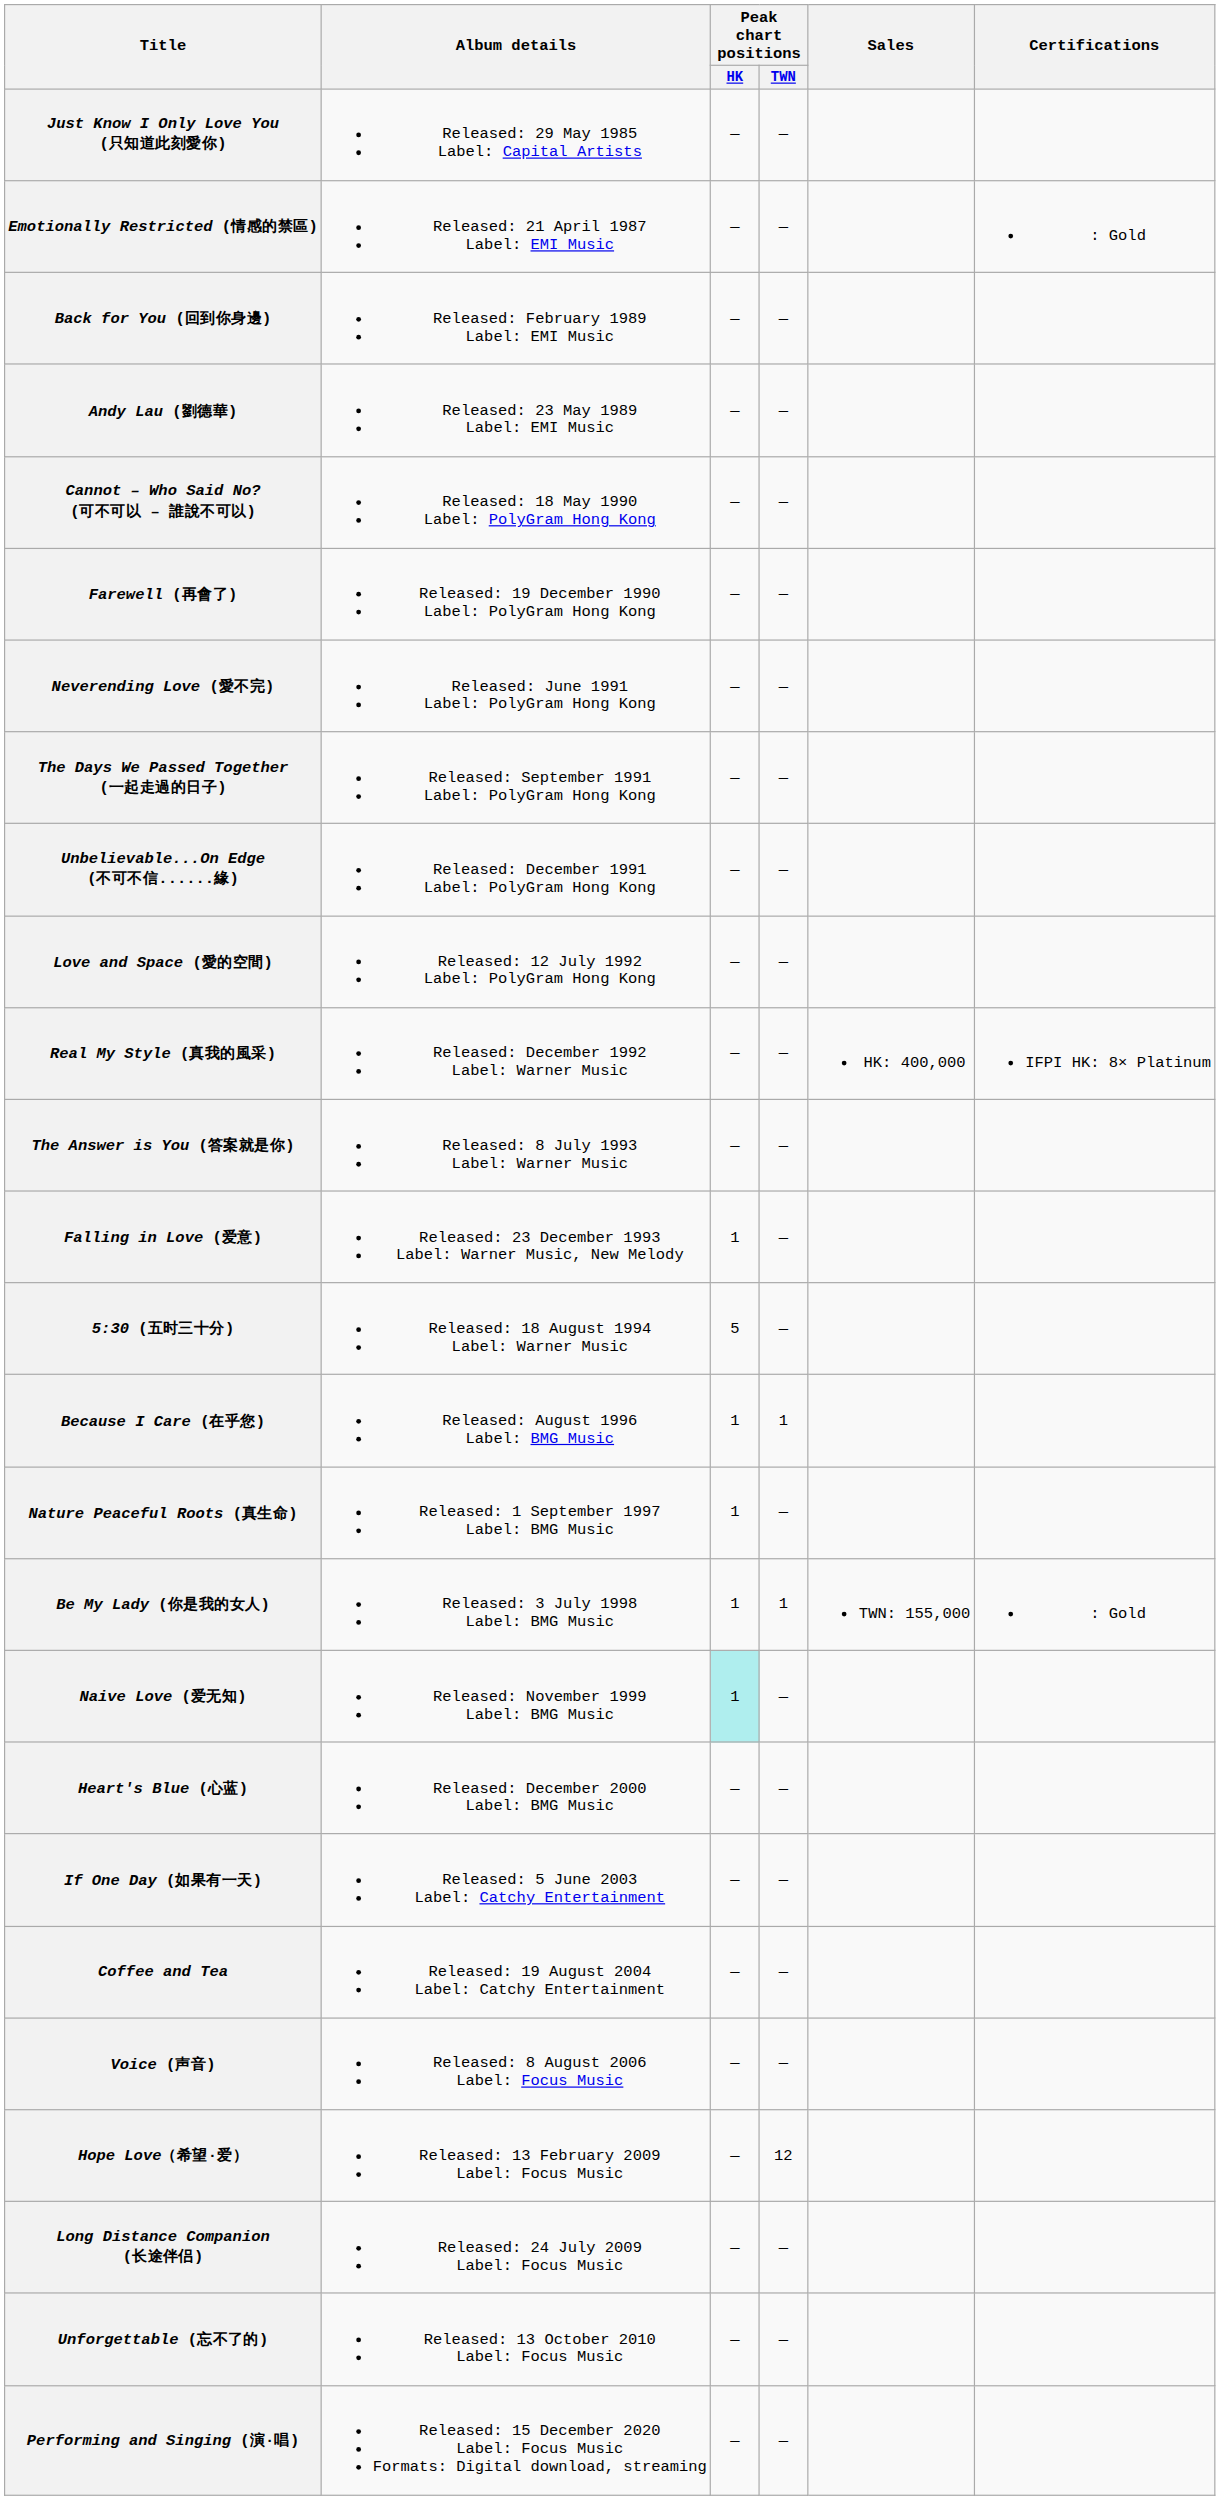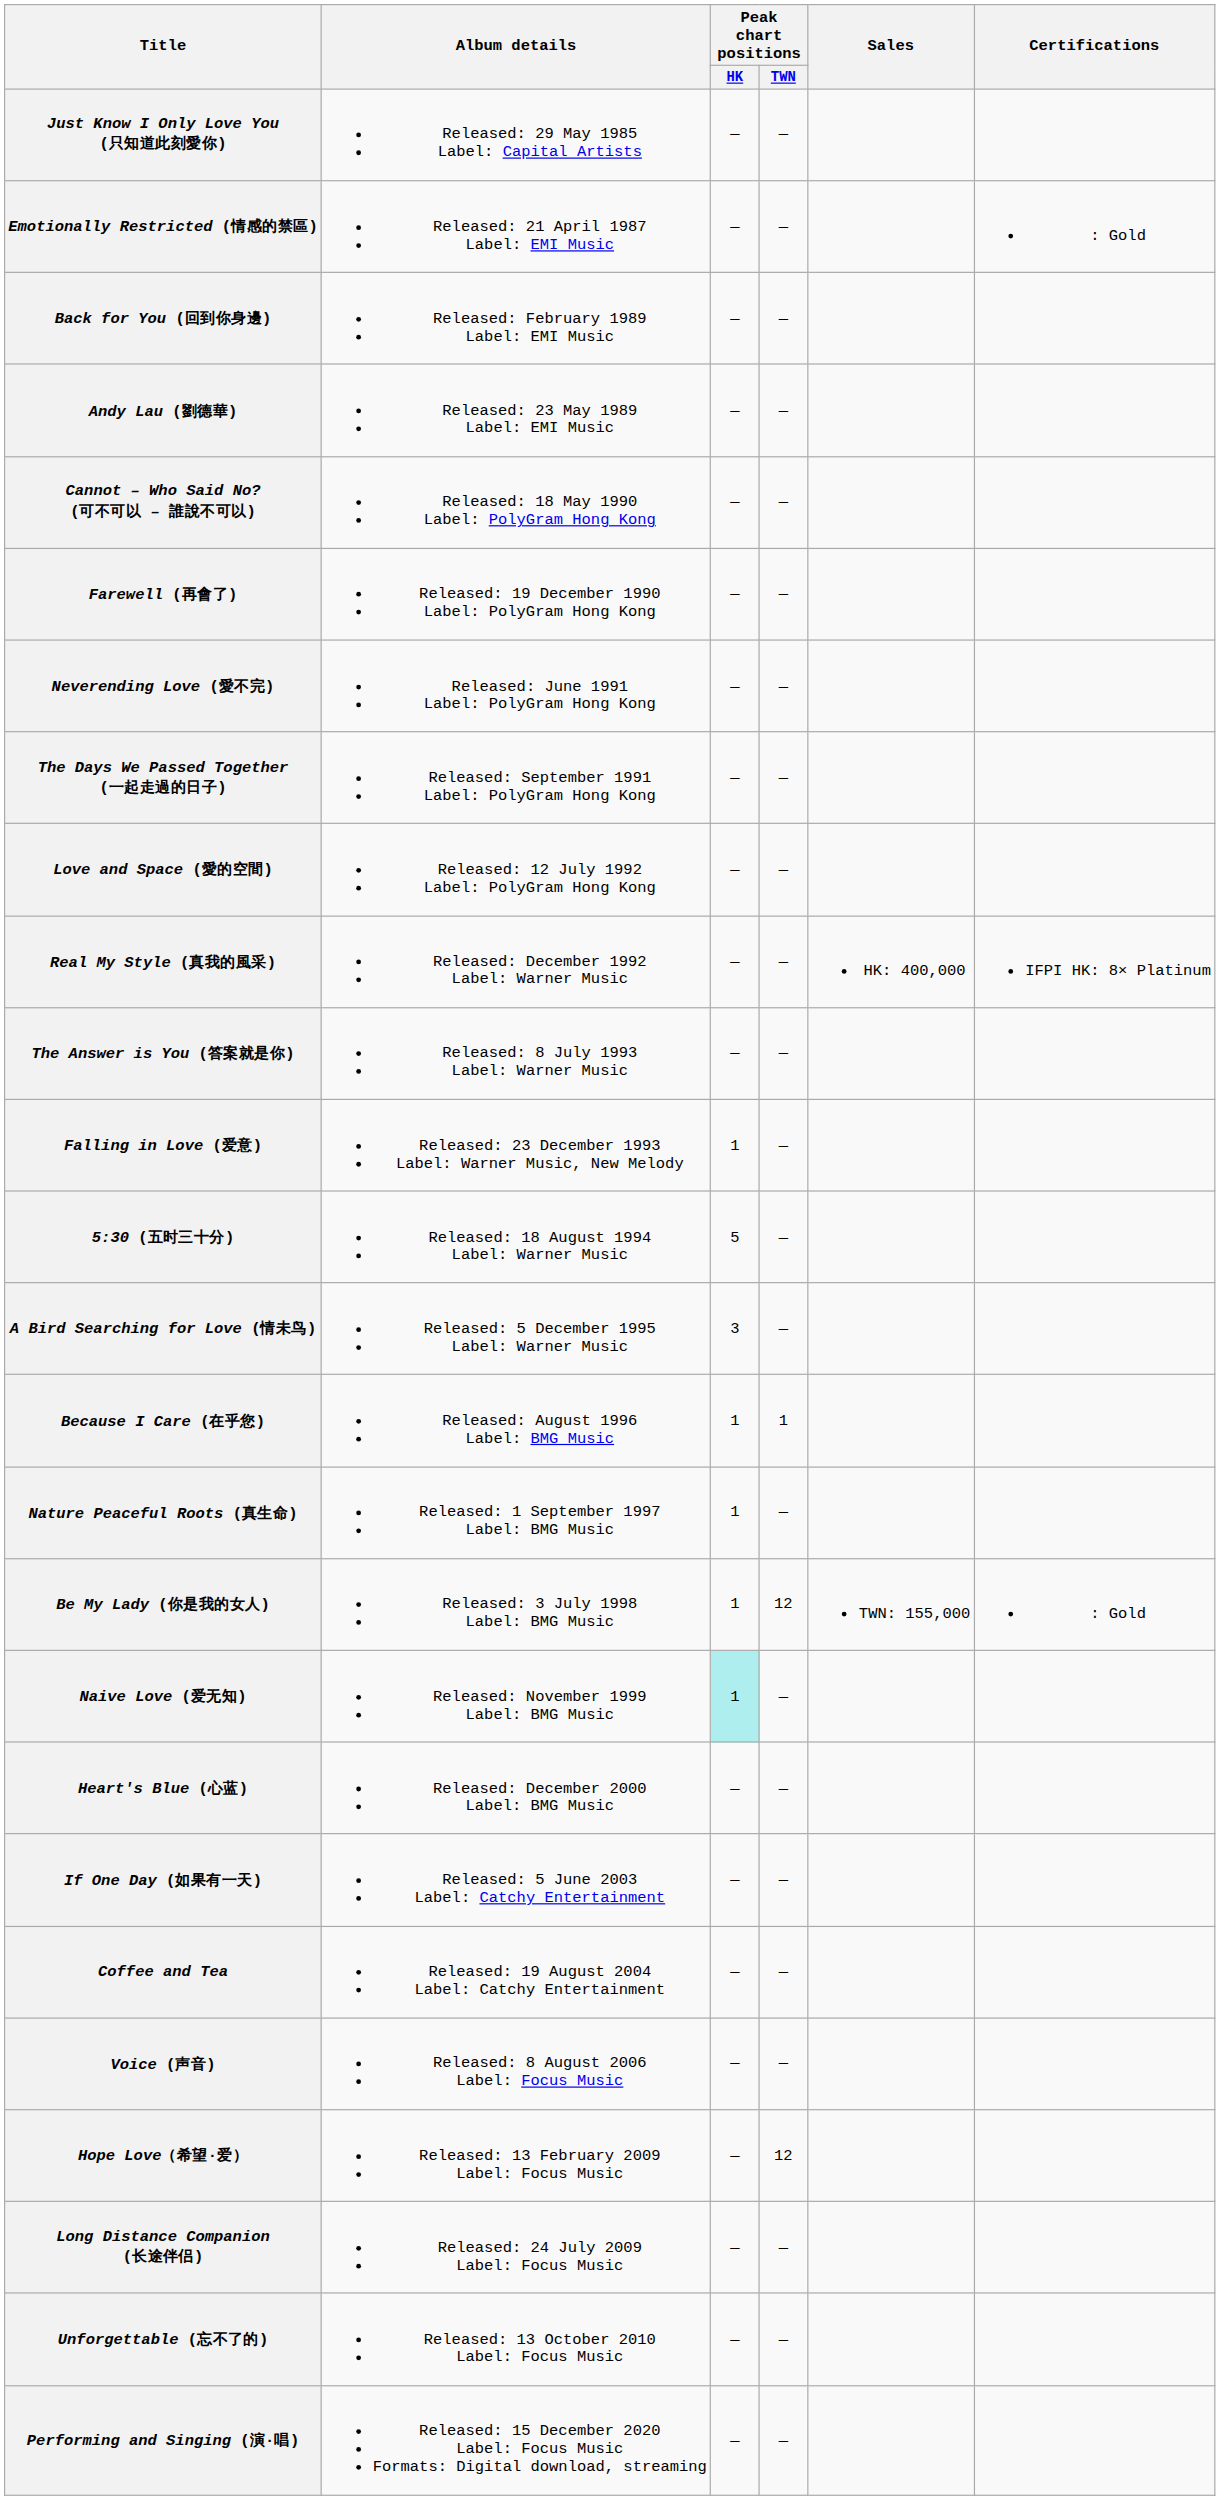 <table class="wikitable plainrowheaders" style="text-align:center;">
 <tr>
 <th rowspan="2">Title</th>
 <th rowspan="2">Album details</th>
 <th colspan="2">Peak chart positions</th>
 <th rowspan="2">Sales</th>
 <th rowspan="2">Certifications</th>
 </tr>
 <tr>
 <th scope="col" style="width:3em;font-size:90%;"><a href='#'>HK</a><br></th>
 <th scope="col" style="width:3em;font-size:90%;"><a href='#'>TWN</a><br></th>
 </tr>
 <tr>
 <th scope="row"><em>Just Know I Only Love You</em><br>(只知道此刻愛你)</th>
 <td><br><ul><li>Released: 29 May 1985</li><li>Label: <a href='#'>Capital Artists</a></li></ul></td>
 <td>—</td>
 <td>—</td>
 <td></td>
 <td></td>
 </tr>
 <tr>
 <th scope="row"><em>Emotionally Restricted</em> (情感的禁區)</th>
 <td><br><ul><li>Released: 21 April 1987</li><li>Label: <a href='#'>EMI Music</a></li></ul></td>
 <td>—</td>
 <td>—</td>
 <td></td>
 <td><br><ul><li>: Gold</li></ul></td>
 </tr>
 <tr>
 <th scope="row"><em>Back for You</em> (回到你身邊)</th>
 <td><br><ul><li>Released: February 1989</li><li>Label: EMI Music</li></ul></td>
 <td>—</td>
 <td>—</td>
 <td></td>
 <td></td>
 </tr>
 <tr>
 <th scope="row"><em>Andy Lau</em> (劉德華)</th>
 <td><br><ul><li>Released: 23 May 1989</li><li>Label: EMI Music</li></ul></td>
 <td>—</td>
 <td>—</td>
 <td></td>
 <td></td>
 </tr>
 <tr>
 <th scope="row"><em>Cannot – Who Said No?</em><br>(可不可以 – 誰說不可以)</th>
 <td><br><ul><li>Released: 18 May 1990</li><li>Label: <a href='#'>PolyGram Hong Kong</a></li></ul></td>
 <td>—</td>
 <td>—</td>
 <td></td>
 <td></td>
 </tr>
 <tr>
 <th scope="row"><em>Farewell</em> (再會了)</th>
 <td><br><ul><li>Released: 19 December 1990</li><li>Label: PolyGram Hong Kong</li></ul></td>
 <td>—</td>
 <td>—</td>
 <td></td>
 <td></td>
 </tr>
 <tr>
 <th scope="row"><em>Neverending Love</em> (愛不完)</th>
 <td><br><ul><li>Released: June 1991</li><li>Label: PolyGram Hong Kong</li></ul></td>
 <td>—</td>
 <td>—</td>
 <td></td>
 <td></td>
 </tr>
 <tr>
 <th scope="row"><em>The Days We Passed Together</em><br>(一起走過的日子)</th>
 <td><br><ul><li>Released: September 1991</li><li>Label: PolyGram Hong Kong</li></ul></td>
 <td>—</td>
 <td>—</td>
 <td></td>
 <td></td>
 </tr>
 <tr>
-<th scope="row"><em>Unbelievable...On Edge</em><br>(不可不信......緣)</th>
-<td><br><ul><li>Released: December 1991</li><li>Label: PolyGram Hong Kong</li></ul></td>
-<td>—</td>
-<td>—</td>
-<td></td>
-<td></td>
-</tr>
-<tr>
 <th scope="row"><em>Love and Space</em> (愛的空間)</th>
 <td><br><ul><li>Released: 12 July 1992</li><li>Label: PolyGram Hong Kong</li></ul></td>
 <td>—</td>
 <td>—</td>
 <td></td>
 <td></td>
 </tr>
 <tr>
 <th scope="row"><em>Real My Style</em> (真我的風采)</th>
 <td><br><ul><li>Released: December 1992</li><li>Label: Warner Music</li></ul></td>
 <td>—</td>
 <td>—</td>
 <td><br><ul><li>HK: 400,000</li></ul></td>
 <td><br><ul><li>IFPI HK: 8× Platinum</li></ul></td>
 </tr>
 <tr>
 <th scope="row"><em>The Answer is You</em> (答案就是你)</th>
 <td><br><ul><li>Released: 8 July 1993</li><li>Label: Warner Music</li></ul></td>
 <td>—</td>
 <td>—</td>
 <td></td>
 <td></td>
 </tr>
 <tr>
 <th scope="row"><em>Falling in Love</em> (爱意)</th>
 <td><br><ul><li>Released: 23 December 1993</li><li>Label: Warner Music, New Melody</li></ul></td>
 <td>1</td>
 <td>—</td>
 <td></td>
 <td></td>
 </tr>
 <tr>
 <th scope="row"><em>5:30</em> (五时三十分)</th>
 <td><br><ul><li>Released: 18 August 1994</li><li>Label: Warner Music</li></ul></td>
 <td>5</td>
 <td>—</td>
 <td></td>
 <td></td>
 </tr>
 <tr>
+<th scope="row"><em>A Bird Searching for Love</em> (情未鸟)</th>
+<td><br><ul><li>Released: 5 December 1995</li><li>Label: Warner Music</li></ul></td>
+<td>3</td>
+<td>—</td>
+<td></td>
+<td></td>
+</tr>
+<tr>
 <th scope="row"><em>Because I Care</em> (在乎您)</th>
 <td><br><ul><li>Released: August 1996</li><li>Label: <a href='#'>BMG Music</a></li></ul></td>
 <td>1</td>
 <td>1</td>
 <td></td>
 <td></td>
 </tr>
 <tr>
 <th scope="row"><em>Nature Peaceful Roots</em> (真生命)</th>
 <td><br><ul><li>Released: 1 September 1997</li><li>Label: BMG Music</li></ul></td>
 <td>1</td>
 <td>—</td>
 <td></td>
 <td></td>
 </tr>
 <tr>
 <th scope="row"><em>Be My Lady</em> (你是我的女人)</th>
 <td><br><ul><li>Released: 3 July 1998</li><li>Label: BMG Music</li></ul></td>
 <td>1</td>
-<td>1</td>
+<td>12</td>
 <td><br><ul><li>TWN: 155,000</li></ul></td>
 <td><br><ul><li>: Gold</li></ul></td>
 </tr>
 <tr>
 <th scope="row"><em>Naive Love</em> (爱无知)</th>
 <td><br><ul><li>Released: November 1999</li><li>Label: BMG Music</li></ul></td>
 <td style="background: paleturquoise;">1</td>
 <td>—</td>
 <td></td>
 <td></td>
 </tr>
 <tr>
 <th scope="row"><em>Heart's Blue</em> (心蓝)</th>
 <td><br><ul><li>Released: December 2000</li><li>Label: BMG Music</li></ul></td>
 <td>—</td>
 <td>—</td>
 <td></td>
 <td></td>
 </tr>
 <tr>
 <th scope="row"><em>If One Day</em> (如果有一天)</th>
 <td><br><ul><li>Released: 5 June 2003</li><li>Label: <a href='#'>Catchy Entertainment</a></li></ul></td>
 <td>—</td>
 <td>—</td>
 <td></td>
 <td></td>
 </tr>
 <tr>
 <th scope="row"><em>Coffee and Tea</em></th>
 <td><br><ul><li>Released: 19 August 2004</li><li>Label: Catchy Entertainment</li></ul></td>
 <td>—</td>
 <td>—</td>
 <td></td>
 <td></td>
 </tr>
 <tr>
 <th scope="row"><em>Voice</em> (声音)</th>
 <td><br><ul><li>Released: 8 August 2006</li><li>Label: <a href='#'>Focus Music</a></li></ul></td>
 <td>—</td>
 <td>—</td>
 <td></td>
 <td></td>
 </tr>
 <tr>
 <th scope="row"><em>Hope Love</em>（希望·爱）</th>
 <td><br><ul><li>Released: 13 February 2009</li><li>Label: Focus Music</li></ul></td>
 <td>—</td>
 <td>12</td>
 <td></td>
 <td></td>
 </tr>
 <tr>
 <th scope="row"><em>Long Distance Companion</em><br>(长途伴侣)</th>
 <td><br><ul><li>Released: 24 July 2009</li><li>Label: Focus Music</li></ul></td>
 <td>—</td>
 <td>—</td>
 <td></td>
 <td></td>
 </tr>
 <tr>
 <th scope="row"><em>Unforgettable</em> (忘不了的)</th>
 <td><br><ul><li>Released: 13 October 2010</li><li>Label: Focus Music</li></ul></td>
 <td>—</td>
 <td>—</td>
 <td></td>
 <td></td>
 </tr>
 <tr>
 <th scope="row"><em>Performing and Singing</em> (演·唱)</th>
 <td><br><ul><li>Released: 15 December 2020</li><li>Label: Focus Music</li><li>Formats: Digital download, streaming</li></ul></td>
 <td>—</td>
 <td>—</td>
 <td></td>
 <td></td>
 </tr>
 </table>
